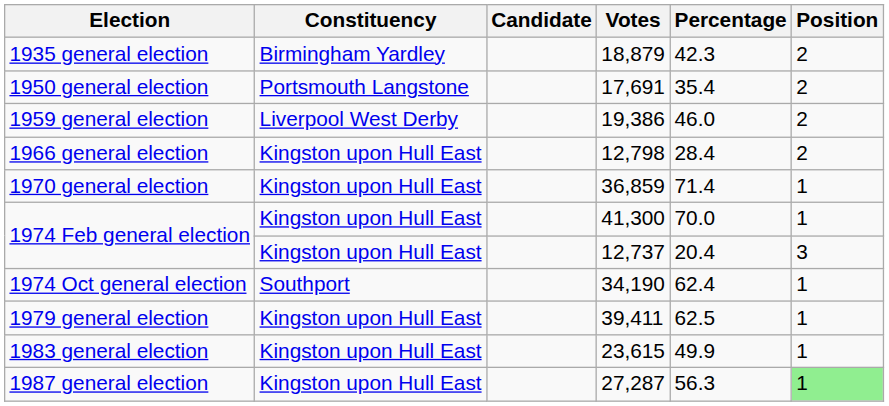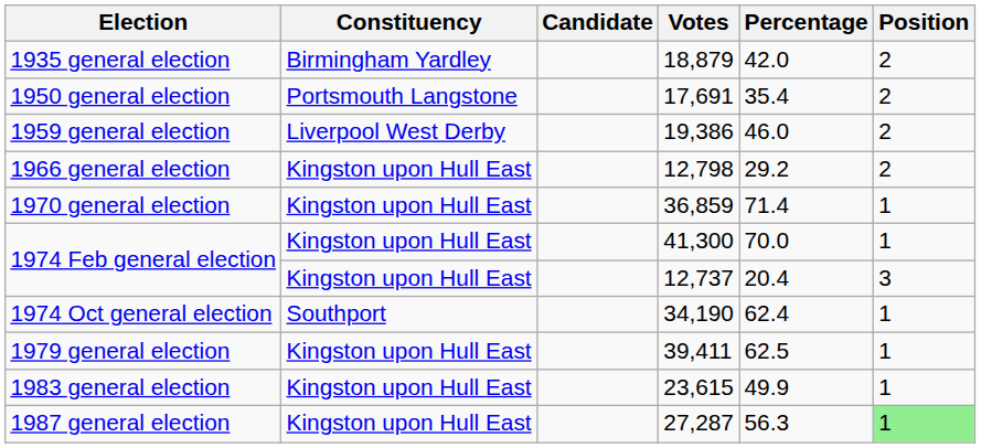 <table class="wikitable sortable">
 <tr>
 <th>Election</th>
 <th>Constituency</th>
 <th>Candidate</th>
 <th>Votes</th>
 <th>Percentage</th>
 <th>Position</th>
 </tr>
 <tr>
 <td><a href='#'>1935 general election</a></td>
 <td><a href='#'>Birmingham Yardley</a></td>
 <td></td>
 <td>18,879</td>
-<td>42.3</td>
+<td>42.0</td>
 <td>2</td>
 </tr>
 <tr>
 <td><a href='#'>1950 general election</a></td>
 <td><a href='#'>Portsmouth Langstone</a></td>
 <td></td>
 <td>17,691</td>
 <td>35.4</td>
 <td>2</td>
 </tr>
 <tr>
 <td><a href='#'>1959 general election</a></td>
 <td><a href='#'>Liverpool West Derby</a></td>
 <td></td>
 <td>19,386</td>
 <td>46.0</td>
 <td>2</td>
 </tr>
 <tr>
 <td><a href='#'>1966 general election</a></td>
 <td><a href='#'>Kingston upon Hull East</a></td>
 <td></td>
 <td>12,798</td>
-<td>28.4</td>
+<td>29.2</td>
 <td>2</td>
 </tr>
 <tr>
 <td><a href='#'>1970 general election</a></td>
 <td><a href='#'>Kingston upon Hull East</a></td>
 <td></td>
 <td>36,859</td>
 <td>71.4</td>
 <td>1</td>
 </tr>
 <tr>
 <td rowspan=2><a href='#'>1974 Feb general election</a></td>
 <td><a href='#'>Kingston upon Hull East</a></td>
 <td></td>
 <td>41,300</td>
 <td>70.0</td>
 <td>1</td>
 </tr>
 <tr>
 <td><a href='#'>Kingston upon Hull East</a></td>
 <td></td>
 <td>12,737</td>
 <td>20.4</td>
 <td>3</td>
 </tr>
 <tr>
 <td><a href='#'>1974 Oct general election</a></td>
 <td><a href='#'>Southport</a></td>
 <td></td>
 <td>34,190</td>
 <td>62.4</td>
 <td>1</td>
 </tr>
 <tr>
 <td><a href='#'>1979 general election</a></td>
 <td><a href='#'>Kingston upon Hull East</a></td>
 <td></td>
 <td>39,411</td>
 <td>62.5</td>
 <td>1</td>
 </tr>
 <tr>
 <td><a href='#'>1983 general election</a></td>
 <td><a href='#'>Kingston upon Hull East</a></td>
 <td></td>
 <td>23,615</td>
 <td>49.9</td>
 <td>1</td>
 </tr>
 <tr>
 <td><a href='#'>1987 general election</a></td>
 <td><a href='#'>Kingston upon Hull East</a></td>
 <td></td>
 <td>27,287</td>
 <td>56.3</td>
 <td style="background: lightgreen;">1</td>
 </tr>
 </table>
